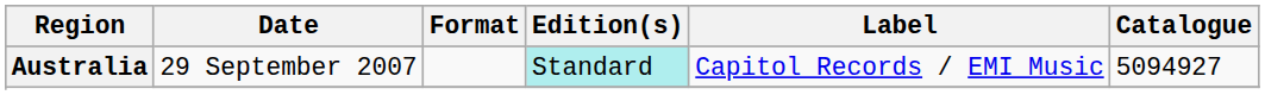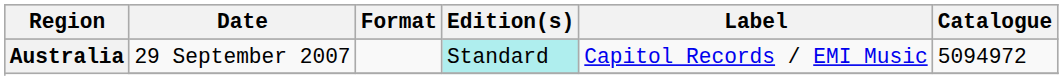 <table class="wikitable plainrowheaders">
 <tr>
 <th scope="col">Region</th>
 <th scope="col">Date</th>
 <th scope="col">Format</th>
 <th scope="col">Edition(s)</th>
 <th scope="col">Label</th>
 <th scope="col">Catalogue</th>
 </tr>
 <tr>
 <th scope="row" rowspan="2">Australia</th>
 <td>29 September 2007</td>
 <td></td>
 <td style="background: paleturquoise;">Standard</td>
 <td><a href='#'>Capitol Records</a> / <a href='#'>EMI Music</a></td>
-<td>5094927</td>
+<td>5094972</td>
 </tr>
 <tr>
 </tr>
 </table>
